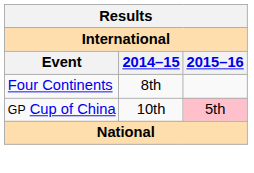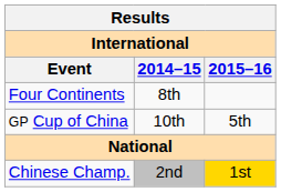 <table class="wikitable" style="text-align:center">
 <tr>
 <th colspan=3 align=center><strong>Results</strong></th>
 </tr>
 <tr>
 <th style="background-color: #ffdead; " colspan=3 align=center><strong>International</strong></th>
 </tr>
 <tr>
 <th>Event</th>
 <th><a href='#'>2014–15</a></th>
 <th><a href='#'>2015–16</a></th>
 </tr>
 <tr>
 <td align=left><a href='#'>Four Continents</a></td>
 <td>8th</td>
 <td></td>
 </tr>
 <tr>
 <td align=left><small>GP</small> <a href='#'>Cup of China</a></td>
 <td>10th</td>
-<td style="background: pink;">5th</td>
+<td>5th</td>
 </tr>
 <tr>
 <th style="background-color: #ffdead; " colspan=3 align=center><strong>National</strong></th>
 </tr>
+<tr>
+<td align=left><a href='#'>Chinese Champ.</a></td>
+<td bgcolor=silver>2nd</td>
+<td bgcolor=gold>1st</td>
+</tr>
 </table>
